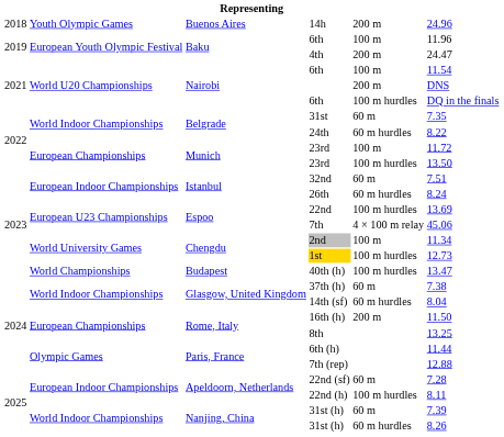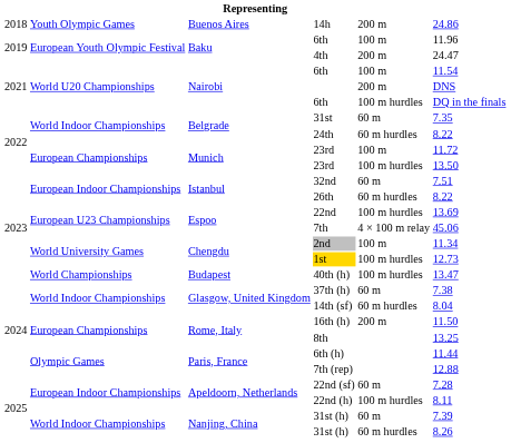 <table>
 <tr>
 <th colspan="6">Representing </th>
 </tr>
 <tr>
 <td rowspan=1>2018</td>
 <td><a href='#'>Youth Olympic Games</a></td>
 <td><a href='#'>Buenos Aires</a></td>
 <td>14h</td>
 <td>200 m</td>
-<td><a href='#'>24.96</a></td>
+<td><a href='#'>24.86</a></td>
 </tr>
 <tr>
 <td rowspan=2>2019</td>
 <td rowspan=2><a href='#'>European Youth Olympic Festival</a></td>
 <td rowspan=2><a href='#'>Baku</a></td>
 <td>6th</td>
 <td>100 m</td>
 <td>11.96</td>
 </tr>
 <tr>
 <td>4th</td>
 <td>200 m</td>
 <td>24.47</td>
 </tr>
 <tr>
 <td rowspan=3>2021</td>
 <td rowspan=3><a href='#'>World U20 Championships</a></td>
 <td rowspan=3><a href='#'>Nairobi</a></td>
 <td>6th</td>
 <td>100 m</td>
 <td><a href='#'>11.54</a></td>
 </tr>
 <tr>
 <td></td>
 <td>200 m</td>
 <td><a href='#'>DNS</a></td>
 </tr>
 <tr>
 <td>6th</td>
 <td>100 m hurdles</td>
 <td><a href='#'>DQ in the finals</a></td>
 </tr>
 <tr>
 <td rowspan=4>2022</td>
 <td rowspan=2><a href='#'>World Indoor Championships</a></td>
 <td rowspan=2><a href='#'>Belgrade</a></td>
 <td>31st</td>
 <td>60 m</td>
 <td><a href='#'>7.35</a></td>
 </tr>
 <tr>
 <td>24th</td>
 <td>60 m hurdles</td>
 <td><a href='#'>8.22</a></td>
 </tr>
 <tr>
 <td rowspan=2><a href='#'>European Championships</a></td>
 <td rowspan=2><a href='#'>Munich</a></td>
 <td>23rd</td>
 <td>100 m</td>
 <td><a href='#'>11.72</a></td>
 </tr>
 <tr>
 <td>23rd</td>
 <td>100 m hurdles</td>
 <td><a href='#'>13.50</a></td>
 </tr>
 <tr>
 <td rowspan=7>2023</td>
 <td rowspan=2><a href='#'>European Indoor Championships</a></td>
 <td rowspan=2><a href='#'>Istanbul</a></td>
 <td>32nd</td>
 <td>60 m</td>
 <td><a href='#'>7.51</a></td>
 </tr>
 <tr>
 <td>26th</td>
 <td>60 m hurdles</td>
-<td><a href='#'>8.24</a></td>
+<td><a href='#'>8.22</a></td>
 </tr>
 <tr>
 <td rowspan=2><a href='#'>European U23 Championships</a></td>
 <td rowspan=2><a href='#'>Espoo</a></td>
 <td>22nd</td>
 <td>100 m hurdles</td>
 <td><a href='#'>13.69</a></td>
 </tr>
 <tr>
 <td>7th</td>
 <td>4 × 100 m relay</td>
 <td><a href='#'>45.06</a></td>
 </tr>
 <tr>
 <td rowspan=2><a href='#'>World University Games</a></td>
 <td rowspan=2><a href='#'>Chengdu</a></td>
 <td bgcolor=silver>2nd</td>
 <td>100 m</td>
 <td><a href='#'>11.34</a></td>
 </tr>
 <tr>
 <td bgcolor=gold>1st</td>
 <td>100 m hurdles</td>
 <td><a href='#'>12.73</a></td>
 </tr>
 <tr>
 <td><a href='#'>World Championships</a></td>
 <td><a href='#'>Budapest</a></td>
 <td>40th (h)</td>
 <td>100 m hurdles</td>
 <td><a href='#'>13.47</a></td>
 </tr>
 <tr>
 <td rowspan=6>2024</td>
 <td rowspan=2><a href='#'>World Indoor Championships</a></td>
 <td rowspan=2><a href='#'>Glasgow, United Kingdom</a></td>
 <td>37th (h)</td>
 <td>60 m</td>
 <td><a href='#'>7.38</a></td>
 </tr>
 <tr>
 <td>14th (sf)</td>
 <td>60 m hurdles</td>
 <td><a href='#'>8.04</a></td>
 </tr>
 <tr>
 <td rowspan=2><a href='#'>European Championships</a></td>
 <td rowspan=2><a href='#'>Rome, Italy</a></td>
 <td>16th (h)</td>
 <td>200 m</td>
 <td><a href='#'>11.50</a></td>
 </tr>
 <tr>
 <td>8th</td>
 <td></td>
 <td><a href='#'>13.25</a></td>
 </tr>
 <tr>
 <td rowspan=2><a href='#'>Olympic Games</a></td>
 <td rowspan=2><a href='#'>Paris, France</a></td>
 <td>6th (h)</td>
 <td></td>
 <td><a href='#'>11.44</a></td>
 </tr>
 <tr>
 <td>7th (rep)</td>
 <td></td>
 <td><a href='#'>12.88</a></td>
 </tr>
 <tr>
 <td rowspan=4>2025</td>
 <td rowspan=2><a href='#'>European  Indoor Championships</a></td>
 <td rowspan=2><a href='#'>Apeldoorn, Netherlands</a></td>
 <td>22nd (sf)</td>
 <td>60 m</td>
 <td><a href='#'>7.28</a></td>
 </tr>
 <tr>
 <td>22nd (h)</td>
 <td>100 m hurdles</td>
 <td><a href='#'>8.11</a></td>
 </tr>
 <tr>
 <td rowspan=2><a href='#'>World Indoor Championships</a></td>
 <td rowspan=2><a href='#'>Nanjing, China</a></td>
 <td>31st (h)</td>
 <td>60 m</td>
 <td><a href='#'>7.39</a></td>
 </tr>
 <tr>
 <td>31st (h)</td>
 <td>60 m hurdles</td>
 <td><a href='#'>8.26</a></td>
 </tr>
 </table>
